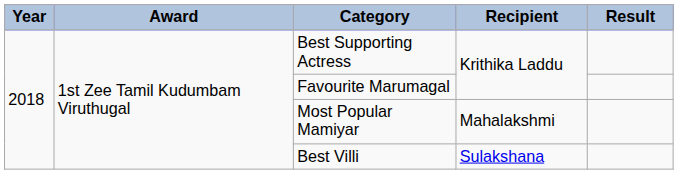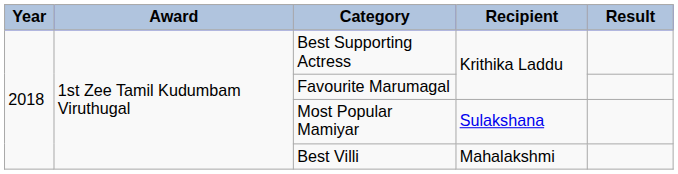 <table class="wikitable" width="75%">
 <tr bgcolor="blue">
 <th style="width:10pt; background:LightSteelBlue;">Year</th>
 <th style="width:150pt; background:LightSteelBlue;">Award</th>
 <th style="width:100pt; background:LightSteelBlue;">Category</th>
 <th style="width:80pt; background:LightSteelBlue;">Recipient</th>
 <th style="width:50pt; background:LightSteelBlue;">Result</th>
 </tr>
 <tr>
 <td rowspan="4">2018</td>
 <td rowspan="4">1st Zee Tamil Kudumbam Viruthugal</td>
 <td>Best Supporting Actress</td>
 <td rowspan="2">Krithika Laddu</td>
 <td></td>
 </tr>
 <tr>
 <td>Favourite Marumagal</td>
 <td></td>
 </tr>
 <tr>
 <td>Most Popular Mamiyar</td>
-<td>Mahalakshmi</td>
+<td><a href='#'>Sulakshana</a></td>
 <td></td>
 </tr>
 <tr>
 <td>Best Villi</td>
-<td><a href='#'>Sulakshana</a></td>
+<td>Mahalakshmi</td>
 <td></td>
 </tr>
 </table>
